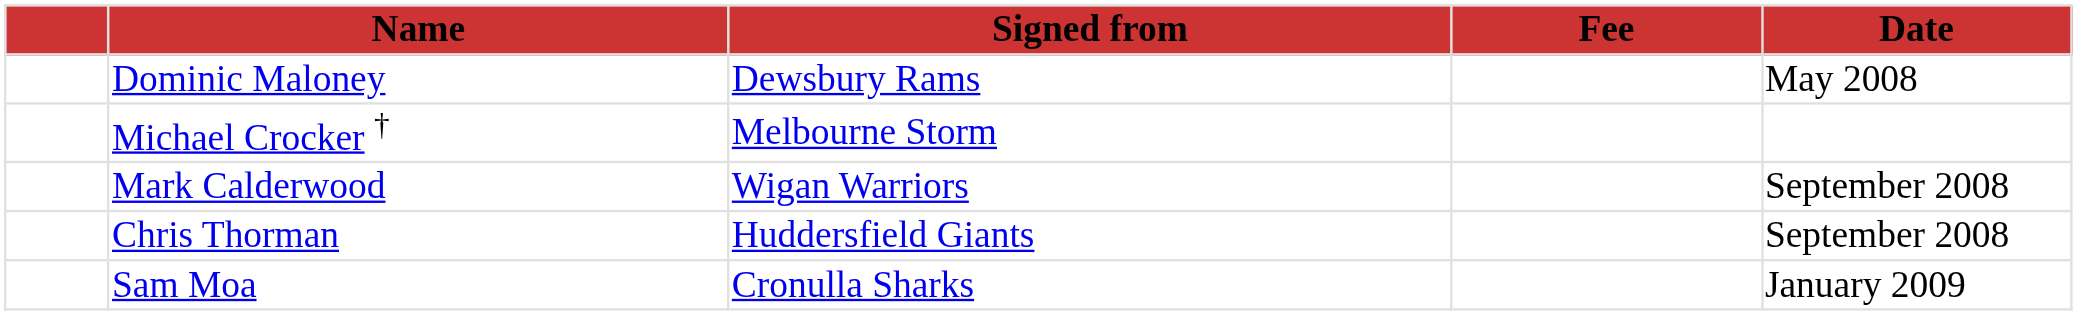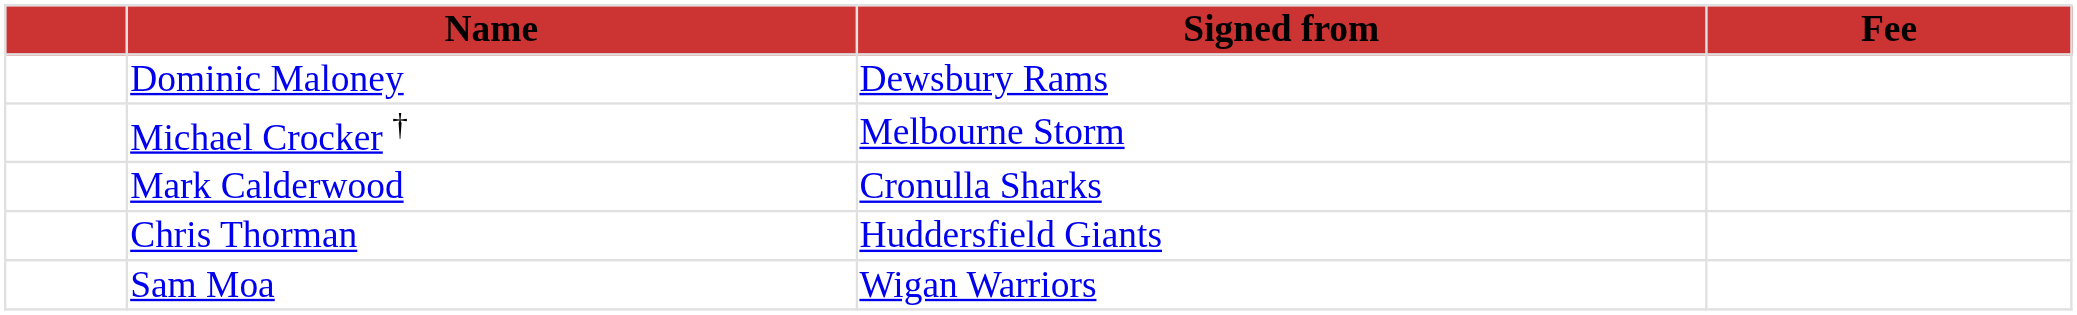 <table width=100%  border="1" bordercolor="#FFFFFF" style="border-collapse: collapse; border-color: #E0E0E0;">
 <tr bgcolor=#CC3333>
 <th width=5%></th>
 <th width=30%>Name</th>
 <th width=35%>Signed from</th>
 <th width=15%>Fee</th>
-<th width=25%>Date</th>
 </tr>
 <tr>
 <td width=5%></td>
 <td width=30%><a href='#'>Dominic Maloney</a></td>
 <td width=35%><a href='#'>Dewsbury Rams</a></td>
 <td width=15%></td>
-<td width=25%>May 2008</td>
 </tr>
 <tr>
 <td width=5%></td>
 <td width=30%><a href='#'>Michael Crocker</a> <sup>†</sup></td>
 <td width=35%><a href='#'>Melbourne Storm</a></td>
 <td width=15%></td>
-<td width=25%></td>
 </tr>
 <tr>
 <td width=5%></td>
 <td width=30%><a href='#'>Mark Calderwood</a></td>
-<td width=35%><a href='#'>Wigan Warriors</a></td>
+<td width=35%><a href='#'>Cronulla Sharks</a></td>
 <td width=15%></td>
-<td width=25%>September 2008</td>
 </tr>
 <tr>
 <td width=5%></td>
 <td width=30%><a href='#'>Chris Thorman</a></td>
 <td width=35%><a href='#'>Huddersfield Giants</a></td>
 <td width=15%></td>
-<td width=25%>September 2008</td>
 </tr>
 <tr>
 <td width=5%></td>
 <td width=30%><a href='#'>Sam Moa</a></td>
-<td width=35%><a href='#'>Cronulla Sharks</a></td>
+<td width=35%><a href='#'>Wigan Warriors</a></td>
 <td width=15%></td>
-<td width=25%>January 2009</td>
 </tr>
 </table>
